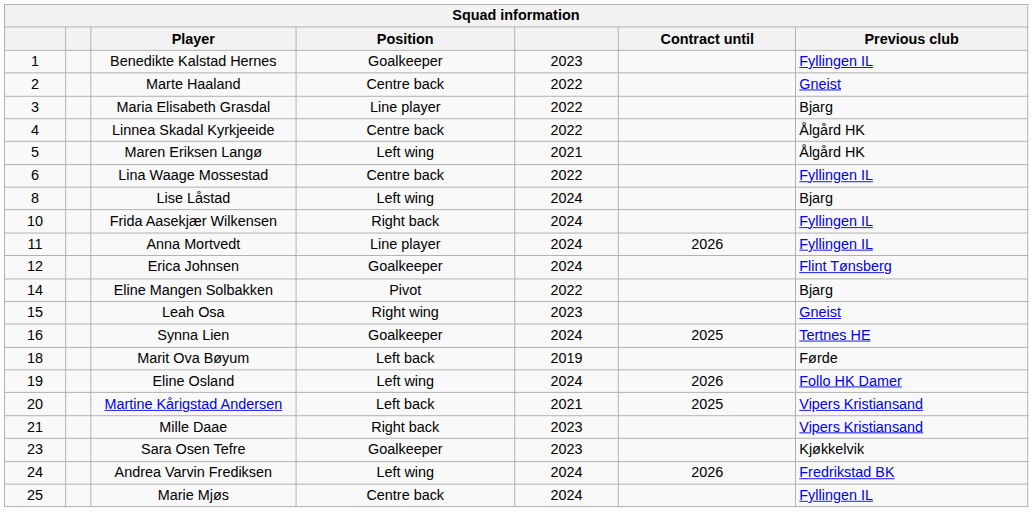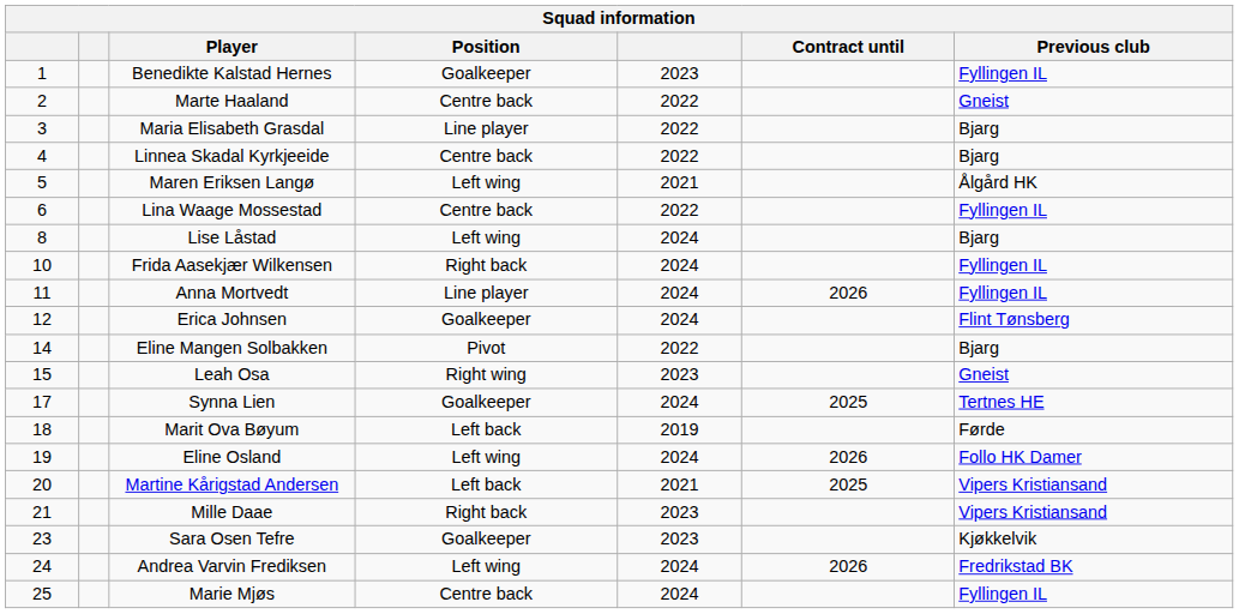 <table class="wikitable mw-collapsible mw-collapsed" style="width:90%; font-size:100%;">
 <tr>
 <th colspan="8">Squad information</th>
 </tr>
 <tr>
 <th width="5"></th>
 <th width="3"></th>
 <th width="20">Player</th>
 <th width="10">Position</th>
 <th width="5"></th>
 <th width="5">Contract until</th>
 <th width="15">Previous club</th>
 </tr>
 <tr>
 <td style="text-align: center;">1</td>
 <td style="text-align: center;"></td>
 <td style="text-align: center;">Benedikte Kalstad Hernes</td>
 <td style="text-align: center;">Goalkeeper</td>
 <td style="text-align: center;">2023</td>
 <td style="text-align: center;"></td>
 <td> <a href='#'>Fyllingen IL</a></td>
 </tr>
 <tr>
 <td style="text-align: center;">2</td>
 <td style="text-align: center;"></td>
 <td style="text-align: center;">Marte Haaland</td>
 <td style="text-align: center;">Centre back</td>
 <td style="text-align: center;">2022</td>
 <td style="text-align: center;"></td>
 <td> <a href='#'>Gneist</a></td>
 </tr>
 <tr>
 <td style="text-align: center;">3</td>
 <td style="text-align: center;"></td>
 <td style="text-align: center;">Maria Elisabeth Grasdal</td>
 <td style="text-align: center;">Line player</td>
 <td style="text-align: center;">2022</td>
 <td style="text-align: center;"></td>
 <td> Bjarg</td>
 </tr>
 <tr>
 <td style="text-align: center;">4</td>
 <td style="text-align: center;"></td>
 <td style="text-align: center;">Linnea Skadal Kyrkjeeide</td>
 <td style="text-align: center;">Centre back</td>
 <td style="text-align: center;">2022</td>
 <td style="text-align: center;"></td>
-<td> Ålgård HK</td>
+<td> Bjarg</td>
 </tr>
 <tr>
 <td style="text-align: center;">5</td>
 <td style="text-align: center;"></td>
 <td style="text-align: center;">Maren Eriksen Langø</td>
 <td style="text-align: center;">Left wing</td>
 <td style="text-align: center;">2021</td>
 <td style="text-align: center;"></td>
 <td> Ålgård HK</td>
 </tr>
 <tr>
 <td style="text-align: center;">6</td>
 <td style="text-align: center;"></td>
 <td style="text-align: center;">Lina Waage Mossestad</td>
 <td style="text-align: center;">Centre back</td>
 <td style="text-align: center;">2022</td>
 <td style="text-align: center;"></td>
 <td> <a href='#'>Fyllingen IL</a></td>
 </tr>
 <tr>
 <td style="text-align: center;">8</td>
 <td style="text-align: center;"></td>
 <td style="text-align: center;">Lise Låstad</td>
 <td style="text-align: center;">Left wing</td>
 <td style="text-align: center;">2024</td>
 <td style="text-align: center;"></td>
 <td> Bjarg</td>
 </tr>
 <tr>
 <td style="text-align: center;">10</td>
 <td style="text-align: center;"></td>
 <td style="text-align: center;">Frida Aasekjær Wilkensen</td>
 <td style="text-align: center;">Right back</td>
 <td style="text-align: center;">2024</td>
 <td style="text-align: center;"></td>
 <td> <a href='#'>Fyllingen IL</a></td>
 </tr>
 <tr>
 <td style="text-align: center;">11</td>
 <td style="text-align: center;"></td>
 <td style="text-align: center;">Anna Mortvedt</td>
 <td style="text-align: center;">Line player</td>
 <td style="text-align: center;">2024</td>
 <td style="text-align: center;">2026</td>
 <td> <a href='#'>Fyllingen IL</a></td>
 </tr>
 <tr>
 <td style="text-align: center;">12</td>
 <td style="text-align: center;"></td>
 <td style="text-align: center;">Erica Johnsen</td>
 <td style="text-align: center;">Goalkeeper</td>
 <td style="text-align: center;">2024</td>
 <td style="text-align: center;"></td>
 <td> <a href='#'>Flint Tønsberg</a></td>
 </tr>
 <tr>
 <td style="text-align: center;">14</td>
 <td style="text-align: center;"></td>
 <td style="text-align: center;">Eline Mangen Solbakken</td>
 <td style="text-align: center;">Pivot</td>
 <td style="text-align: center;">2022</td>
 <td style="text-align: center;"></td>
 <td> Bjarg</td>
 </tr>
 <tr>
 <td style="text-align: center;">15</td>
 <td style="text-align: center;"></td>
 <td style="text-align: center;">Leah Osa</td>
 <td style="text-align: center;">Right wing</td>
 <td style="text-align: center;">2023</td>
 <td style="text-align: center;"></td>
 <td> <a href='#'>Gneist</a></td>
 </tr>
 <tr>
-<td style="text-align: center;">16</td>
+<td style="text-align: center;">17</td>
 <td style="text-align: center;"></td>
 <td style="text-align: center;">Synna Lien</td>
 <td style="text-align: center;">Goalkeeper</td>
 <td style="text-align: center;">2024</td>
 <td style="text-align: center;">2025</td>
 <td> <a href='#'>Tertnes HE</a></td>
 </tr>
 <tr>
 <td style="text-align: center;">18</td>
 <td style="text-align: center;"></td>
 <td style="text-align: center;">Marit Ova Bøyum</td>
 <td style="text-align: center;">Left back</td>
 <td style="text-align: center;">2019</td>
 <td style="text-align: center;"></td>
 <td> Førde</td>
 </tr>
 <tr>
 <td style="text-align: center;">19</td>
 <td style="text-align: center;"></td>
 <td style="text-align: center;">Eline Osland</td>
 <td style="text-align: center;">Left wing</td>
 <td style="text-align: center;">2024</td>
 <td style="text-align: center;">2026</td>
 <td> <a href='#'>Follo HK Damer</a></td>
 </tr>
 <tr>
 <td style="text-align: center;">20</td>
 <td style="text-align: center;"></td>
 <td style="text-align: center;"><a href='#'>Martine Kårigstad Andersen</a></td>
 <td style="text-align: center;">Left back</td>
 <td style="text-align: center;">2021</td>
 <td style="text-align: center;">2025</td>
 <td> <a href='#'>Vipers Kristiansand</a></td>
 </tr>
 <tr>
 <td style="text-align: center;">21</td>
 <td style="text-align: center;"></td>
 <td style="text-align: center;">Mille Daae</td>
 <td style="text-align: center;">Right back</td>
 <td style="text-align: center;">2023</td>
 <td style="text-align: center;"></td>
 <td> <a href='#'>Vipers Kristiansand</a></td>
 </tr>
 <tr>
 <td style="text-align: center;">23</td>
 <td style="text-align: center;"></td>
 <td style="text-align: center;">Sara Osen Tefre</td>
 <td style="text-align: center;">Goalkeeper</td>
 <td style="text-align: center;">2023</td>
 <td style="text-align: center;"></td>
 <td> Kjøkkelvik</td>
 </tr>
 <tr>
 <td style="text-align: center;">24</td>
 <td style="text-align: center;"></td>
 <td style="text-align: center;">Andrea Varvin Frediksen</td>
 <td style="text-align: center;">Left wing</td>
 <td style="text-align: center;">2024</td>
 <td style="text-align: center;">2026</td>
 <td> <a href='#'>Fredrikstad BK</a></td>
 </tr>
 <tr>
 <td style="text-align: center;">25</td>
 <td style="text-align: center;"></td>
 <td style="text-align: center;">Marie Mjøs</td>
 <td style="text-align: center;">Centre back</td>
 <td style="text-align: center;">2024</td>
 <td style="text-align: center;"></td>
 <td> <a href='#'>Fyllingen IL</a></td>
 </tr>
 </table>
